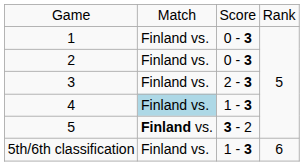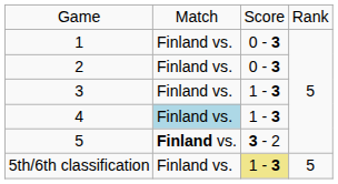 <table class="wikitable">
 <tr>
 <td style="text-align:center;">Game</td>
 <td style="text-align:center;">Match</td>
 <td style="text-align:center;">Score</td>
 <td style="text-align:center;">Rank</td>
 </tr>
 <tr>
 <td style="text-align:center;">1</td>
 <td>Finland vs. <strong></strong></td>
 <td style="text-align:center;">0 - <strong>3</strong></td>
 <td rowspan="5" style="text-align:center;">5</td>
 </tr>
 <tr>
 <td style="text-align:center;">2</td>
 <td>Finland vs. <strong></strong></td>
 <td style="text-align:center;">0 - <strong>3</strong></td>
 </tr>
 <tr>
 <td style="text-align:center;">3</td>
 <td>Finland vs. <strong></strong></td>
-<td style="text-align:center;">2 - <strong>3</strong></td>
+<td style="text-align:center;">1 - <strong>3</strong></td>
 </tr>
 <tr>
 <td style="text-align:center;">4</td>
 <td style="background: lightblue;">Finland vs. <strong></strong></td>
 <td style="text-align:center;">1 - <strong>3</strong></td>
 </tr>
 <tr>
 <td style="text-align:center;">5</td>
 <td><strong>Finland</strong> vs. </td>
 <td style="text-align:center;"><strong>3</strong> - 2</td>
 </tr>
 <tr>
 <td style="text-align:center;">5th/6th classification</td>
 <td>Finland vs. <strong></strong></td>
-<td style="text-align:center;">1 - <strong>3</strong></td>
-<td style="text-align:center;">6</td>
+<td style="background: khaki; text-align:center;">1 - <strong>3</strong></td>
+<td style="text-align:center;">5</td>
 </tr>
 </table>
